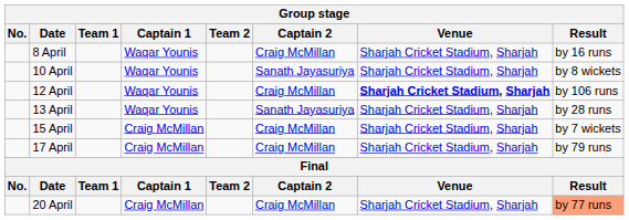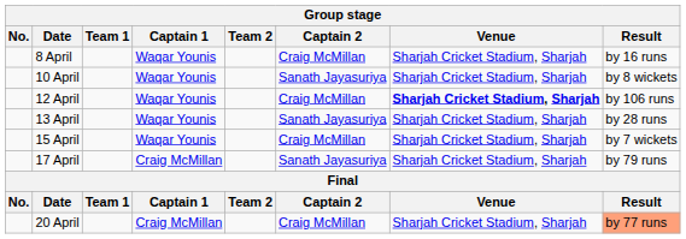 <table class="wikitable">
 <tr>
 <th colspan="9">Group stage</th>
 </tr>
 <tr>
 <th>No.</th>
 <th>Date</th>
 <th>Team 1</th>
 <th>Captain 1</th>
 <th>Team 2</th>
 <th>Captain 2</th>
 <th>Venue</th>
 <th>Result</th>
 </tr>
 <tr>
 <td></td>
 <td>8 April</td>
 <td></td>
 <td><a href='#'>Waqar Younis</a></td>
 <td></td>
 <td><a href='#'>Craig McMillan</a></td>
 <td><a href='#'>Sharjah Cricket Stadium</a>, <a href='#'>Sharjah</a></td>
 <td> by 16 runs</td>
 </tr>
 <tr>
 <td></td>
 <td>10 April</td>
 <td></td>
 <td><a href='#'>Waqar Younis</a></td>
 <td></td>
 <td><a href='#'>Sanath Jayasuriya</a></td>
 <td><a href='#'>Sharjah Cricket Stadium</a>, <a href='#'>Sharjah</a></td>
 <td> by 8 wickets</td>
 </tr>
 <tr>
 <td></td>
 <td>12 April</td>
 <td></td>
 <td><a href='#'>Waqar Younis</a></td>
 <td></td>
 <td><a href='#'>Craig McMillan</a></td>
 <td><strong><a href='#'>Sharjah Cricket Stadium</a>, <a href='#'>Sharjah</a></strong></td>
 <td> by 106 runs</td>
 </tr>
 <tr>
 <td></td>
 <td>13 April</td>
 <td></td>
 <td><a href='#'>Waqar Younis</a></td>
 <td></td>
 <td><a href='#'>Sanath Jayasuriya</a></td>
 <td><a href='#'>Sharjah Cricket Stadium</a>, <a href='#'>Sharjah</a></td>
 <td> by 28 runs</td>
 </tr>
 <tr>
 <td></td>
 <td>15 April</td>
 <td></td>
-<td><a href='#'>Craig McMillan</a></td>
+<td><a href='#'>Waqar Younis</a></td>
 <td></td>
 <td><a href='#'>Craig McMillan</a></td>
 <td><a href='#'>Sharjah Cricket Stadium</a>, <a href='#'>Sharjah</a></td>
 <td> by 7 wickets</td>
 </tr>
 <tr>
 <td></td>
 <td>17 April</td>
 <td></td>
 <td><a href='#'>Craig McMillan</a></td>
 <td></td>
-<td><a href='#'>Craig McMillan</a></td>
+<td><a href='#'>Sanath Jayasuriya</a></td>
 <td><a href='#'>Sharjah Cricket Stadium</a>, <a href='#'>Sharjah</a></td>
 <td> by 79 runs</td>
 </tr>
 <tr>
 <th colspan="9">Final</th>
 </tr>
 <tr>
 <th>No.</th>
 <th>Date</th>
 <th>Team 1</th>
 <th>Captain 1</th>
 <th>Team 2</th>
 <th>Captain 2</th>
 <th>Venue</th>
 <th>Result</th>
 </tr>
 <tr>
 <td></td>
 <td>20 April</td>
 <td></td>
 <td><a href='#'>Craig McMillan</a></td>
 <td></td>
 <td><a href='#'>Craig McMillan</a></td>
 <td><a href='#'>Sharjah Cricket Stadium</a>, <a href='#'>Sharjah</a></td>
 <td style="background: lightsalmon;"> by 77 runs</td>
 </tr>
 </table>
